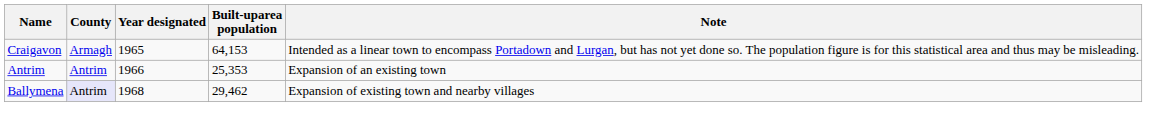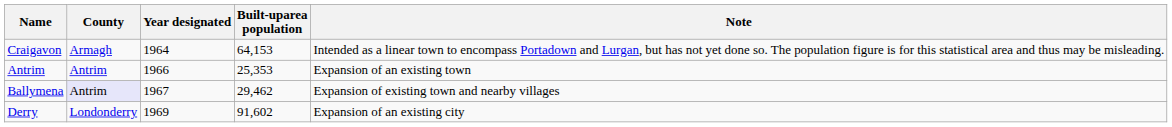 <table class="wikitable sortable">
 <tr>
 <th>Name</th>
 <th>County</th>
 <th>Year designated</th>
 <th>Built‑uparea <br>population</th>
 <th>Note</th>
 </tr>
 <tr>
 <td><a href='#'>Craigavon</a></td>
 <td><a href='#'>Armagh</a></td>
-<td>1965</td>
+<td>1964</td>
 <td>64,153</td>
 <td>Intended as a linear town to encompass <a href='#'>Portadown</a> and <a href='#'>Lurgan</a>, but has not yet done so. The population figure is for this statistical area and thus may be misleading.</td>
 </tr>
 <tr>
 <td><a href='#'>Antrim</a></td>
 <td><a href='#'>Antrim</a></td>
 <td>1966</td>
 <td>25,353</td>
 <td>Expansion of an existing town</td>
 </tr>
 <tr>
 <td><a href='#'>Ballymena</a></td>
 <td style="background: lavender;">Antrim</td>
-<td>1968</td>
+<td>1967</td>
 <td>29,462</td>
 <td>Expansion of existing town and nearby villages</td>
 </tr>
+<tr>
+<td><a href='#'>Derry</a></td>
+<td><a href='#'>Londonderry</a></td>
+<td>1969</td>
+<td>91,602</td>
+<td>Expansion of an existing city</td>
+</tr>
 </table>
